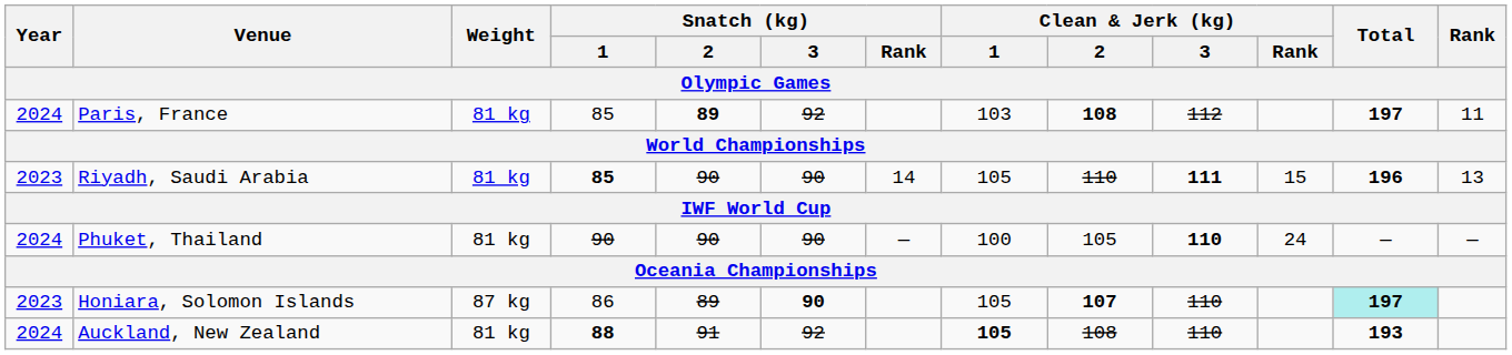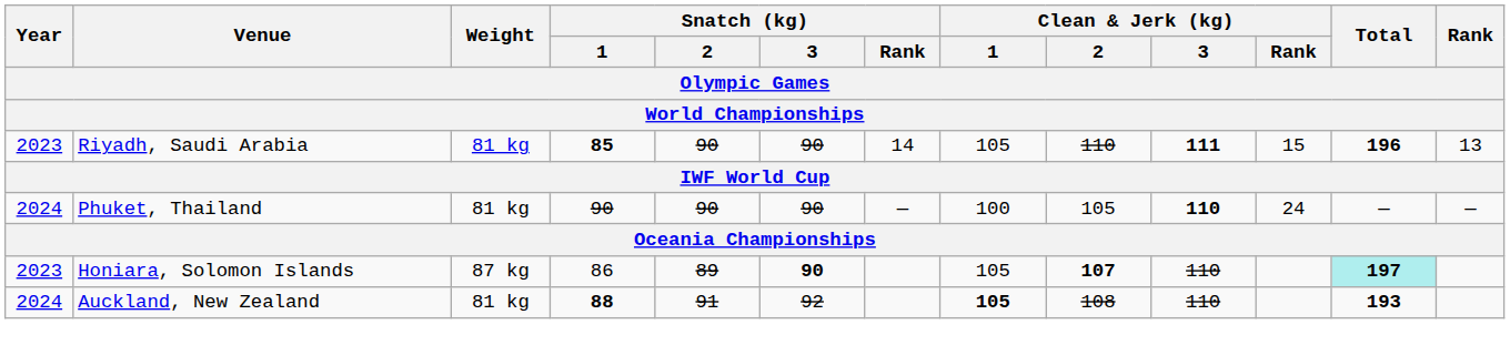 <table class = "wikitable" style="text-align:center;">
 <tr>
 <th rowspan=2 width=40>Year</th>
 <th rowspan=2 width=250>Venue</th>
 <th rowspan=2 width=60>Weight</th>
 <th colspan=4>Snatch (kg)</th>
 <th colspan=4>Clean & Jerk (kg)</th>
 <th rowspan=2 width=65>Total</th>
 <th rowspan=2 width=40>Rank</th>
 </tr>
 <tr>
 <th width=65>1</th>
 <th width=65>2</th>
 <th width=65>3</th>
 <th width=45>Rank</th>
 <th width=65>1</th>
 <th width=65>2</th>
 <th width=65>3</th>
 <th width=45>Rank</th>
 </tr>
 <tr>
 <th colspan=13><a href='#'>Olympic Games</a></th>
-</tr>
-<tr>
-<td><a href='#'>2024</a></td>
-<td align=left><a href='#'>Paris</a>, France</td>
-<td><a href='#'>81 kg</a></td>
-<td>85</td>
-<td><strong>89</strong></td>
-<td><s>92</s></td>
-<td></td>
-<td>103</td>
-<td><strong>108</strong></td>
-<td><s>112</s></td>
-<td></td>
-<td><strong>197</strong></td>
-<td>11</td>
 </tr>
 <tr>
 <th colspan=13><a href='#'>World Championships</a></th>
 </tr>
 <tr>
 <td><a href='#'>2023</a></td>
 <td align=left><a href='#'>Riyadh</a>, Saudi Arabia</td>
 <td><a href='#'>81 kg</a></td>
 <td><strong>85</strong></td>
 <td><s>90</s></td>
 <td><s>90</s></td>
 <td>14</td>
 <td>105</td>
 <td><s>110</s></td>
 <td><strong>111</strong></td>
 <td>15</td>
 <td><strong>196</strong></td>
 <td>13</td>
 </tr>
 <tr>
 <th colspan=13><a href='#'>IWF World Cup</a></th>
 </tr>
 <tr>
 <td><a href='#'>2024</a></td>
 <td align=left><a href='#'>Phuket</a>, Thailand</td>
 <td>81 kg</td>
 <td><s>90</s></td>
 <td><s>90</s></td>
 <td><s>90</s></td>
 <td>—</td>
 <td>100</td>
 <td>105</td>
 <td><strong>110</strong></td>
 <td>24</td>
 <td>—</td>
 <td>—</td>
 </tr>
 <tr>
 <th colspan=13><a href='#'>Oceania Championships</a></th>
 </tr>
 <tr>
 <td><a href='#'>2023</a></td>
 <td align=left><a href='#'>Honiara</a>, Solomon Islands</td>
 <td>87 kg</td>
 <td>86</td>
 <td><s>89</s></td>
 <td><strong>90</strong></td>
 <td></td>
 <td>105</td>
 <td><strong>107</strong></td>
 <td><s>110</s></td>
 <td></td>
 <td style="background: paleturquoise;"><strong>197</strong></td>
 <td></td>
 </tr>
 <tr>
 <td><a href='#'>2024</a></td>
 <td align=left><a href='#'>Auckland</a>, New Zealand</td>
 <td>81 kg</td>
 <td><strong>88</strong></td>
 <td><s>91</s></td>
 <td><s>92</s></td>
 <td></td>
 <td><strong>105</strong></td>
 <td><s>108</s></td>
 <td><s>110</s></td>
 <td></td>
 <td><strong>193</strong></td>
 <td></td>
 </tr>
 </table>
